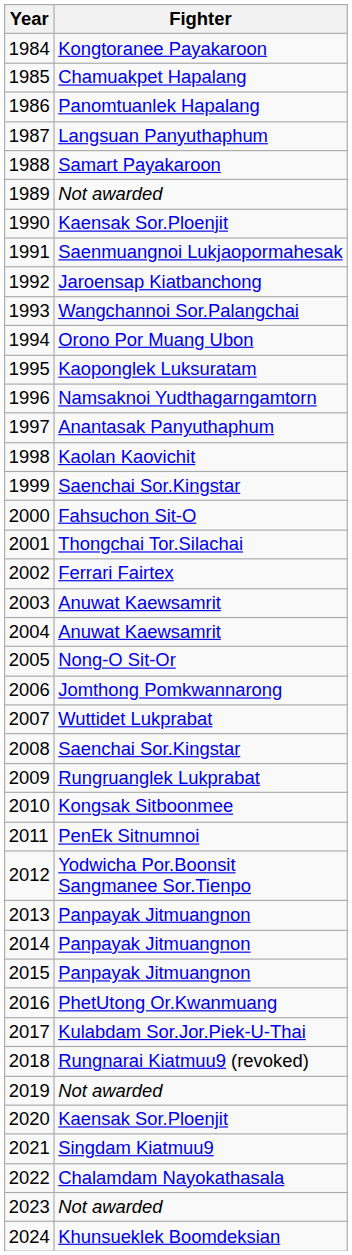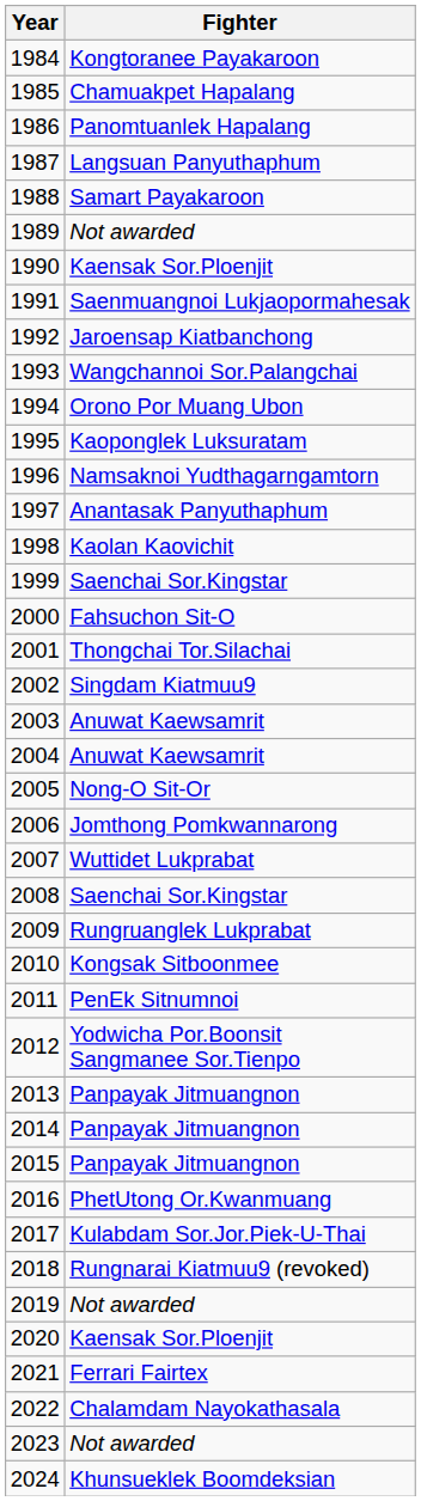 <table class="wikitable">
 <tr>
 <th>Year</th>
 <th>Fighter</th>
 </tr>
 <tr>
 <td>1984</td>
 <td><a href='#'>Kongtoranee Payakaroon</a></td>
 </tr>
 <tr>
 <td>1985</td>
 <td><a href='#'>Chamuakpet Hapalang</a></td>
 </tr>
 <tr>
 <td>1986</td>
 <td><a href='#'>Panomtuanlek Hapalang</a></td>
 </tr>
 <tr>
 <td>1987</td>
 <td><a href='#'>Langsuan Panyuthaphum</a></td>
 </tr>
 <tr>
 <td>1988</td>
 <td><a href='#'>Samart Payakaroon</a></td>
 </tr>
 <tr>
 <td>1989</td>
 <td><em>Not awarded</em></td>
 </tr>
 <tr>
 <td>1990</td>
 <td><a href='#'>Kaensak Sor.Ploenjit</a></td>
 </tr>
 <tr>
 <td>1991</td>
 <td><a href='#'>Saenmuangnoi Lukjaopormahesak</a></td>
 </tr>
 <tr>
 <td>1992</td>
 <td><a href='#'>Jaroensap Kiatbanchong</a></td>
 </tr>
 <tr>
 <td>1993</td>
 <td><a href='#'>Wangchannoi Sor.Palangchai</a></td>
 </tr>
 <tr>
 <td>1994</td>
 <td><a href='#'>Orono Por Muang Ubon</a></td>
 </tr>
 <tr>
 <td>1995</td>
 <td><a href='#'>Kaoponglek Luksuratam</a></td>
 </tr>
 <tr>
 <td>1996</td>
 <td><a href='#'>Namsaknoi Yudthagarngamtorn</a></td>
 </tr>
 <tr>
 <td>1997</td>
 <td><a href='#'>Anantasak Panyuthaphum</a></td>
 </tr>
 <tr>
 <td>1998</td>
 <td><a href='#'>Kaolan Kaovichit</a></td>
 </tr>
 <tr>
 <td>1999</td>
 <td><a href='#'>Saenchai Sor.Kingstar</a></td>
 </tr>
 <tr>
 <td>2000</td>
 <td><a href='#'>Fahsuchon Sit-O</a></td>
 </tr>
 <tr>
 <td>2001</td>
 <td><a href='#'>Thongchai Tor.Silachai</a></td>
 </tr>
 <tr>
 <td>2002</td>
-<td><a href='#'>Ferrari Fairtex</a></td>
+<td><a href='#'>Singdam Kiatmuu9</a></td>
 </tr>
 <tr>
 <td>2003</td>
 <td><a href='#'>Anuwat Kaewsamrit</a></td>
 </tr>
 <tr>
 <td>2004</td>
 <td><a href='#'>Anuwat Kaewsamrit</a></td>
 </tr>
 <tr>
 <td>2005</td>
 <td><a href='#'>Nong-O Sit-Or</a></td>
 </tr>
 <tr>
 <td>2006</td>
 <td><a href='#'>Jomthong Pomkwannarong</a></td>
 </tr>
 <tr>
 <td>2007</td>
 <td><a href='#'>Wuttidet Lukprabat</a></td>
 </tr>
 <tr>
 <td>2008</td>
 <td><a href='#'>Saenchai Sor.Kingstar</a></td>
 </tr>
 <tr>
 <td>2009</td>
 <td><a href='#'>Rungruanglek Lukprabat</a></td>
 </tr>
 <tr>
 <td>2010</td>
 <td><a href='#'>Kongsak Sitboonmee</a></td>
 </tr>
 <tr>
 <td>2011</td>
 <td><a href='#'>PenEk Sitnumnoi</a></td>
 </tr>
 <tr>
 <td>2012</td>
 <td><a href='#'>Yodwicha Por.Boonsit</a><br><a href='#'>Sangmanee Sor.Tienpo</a></td>
 </tr>
 <tr>
 <td>2013</td>
 <td><a href='#'>Panpayak Jitmuangnon</a></td>
 </tr>
 <tr>
 <td>2014</td>
 <td><a href='#'>Panpayak Jitmuangnon</a></td>
 </tr>
 <tr>
 <td>2015</td>
 <td><a href='#'>Panpayak Jitmuangnon</a></td>
 </tr>
 <tr>
 <td>2016</td>
 <td><a href='#'>PhetUtong Or.Kwanmuang</a></td>
 </tr>
 <tr>
 <td>2017</td>
 <td><a href='#'>Kulabdam Sor.Jor.Piek-U-Thai</a></td>
 </tr>
 <tr>
 <td>2018</td>
 <td><a href='#'>Rungnarai Kiatmuu9</a> (revoked)</td>
 </tr>
 <tr>
 <td>2019</td>
 <td><em>Not awarded</em></td>
 </tr>
 <tr>
 <td>2020</td>
 <td><a href='#'>Kaensak Sor.Ploenjit</a></td>
 </tr>
 <tr>
 <td>2021</td>
-<td><a href='#'>Singdam Kiatmuu9</a></td>
+<td><a href='#'>Ferrari Fairtex</a></td>
 </tr>
 <tr>
 <td>2022</td>
 <td><a href='#'>Chalamdam Nayokathasala</a></td>
 </tr>
 <tr>
 <td>2023</td>
 <td><em>Not awarded</em></td>
 </tr>
 <tr>
 <td>2024</td>
 <td><a href='#'>Khunsueklek Boomdeksian</a></td>
 </tr>
 </table>
